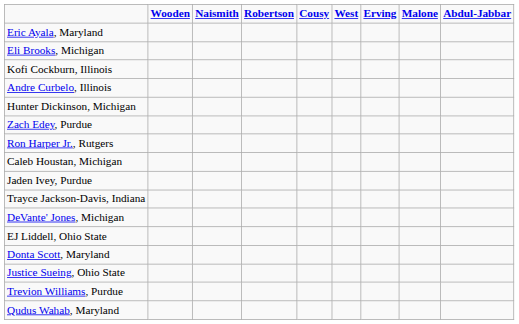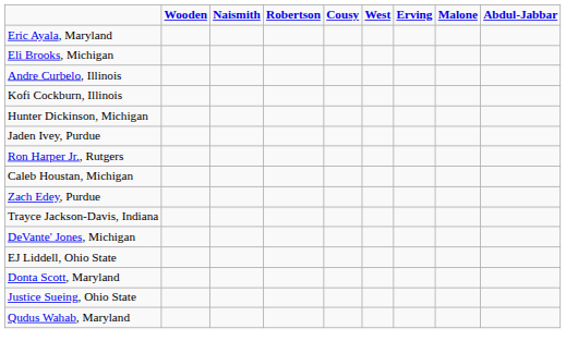 <table class="wikitable" style="white-space:nowrap; font-size:90%;">
 <tr>
 <td></td>
 <td><strong><a href='#'>Wooden</a></strong></td>
 <td><strong><a href='#'>Naismith</a></strong></td>
 <td><strong><a href='#'>Robertson</a></strong></td>
 <td><strong><a href='#'>Cousy</a></strong></td>
 <td><strong><a href='#'>West</a></strong></td>
 <td><strong><a href='#'>Erving</a></strong></td>
 <td><strong><a href='#'>Malone</a></strong></td>
 <td><strong><a href='#'>Abdul-Jabbar</a></strong></td>
 </tr>
 <tr>
 <td><a href='#'>Eric Ayala</a>, Maryland</td>
 <td></td>
 <td></td>
 <td></td>
 <td></td>
 <td></td>
 <td></td>
 <td></td>
 <td></td>
 </tr>
 <tr>
 <td><a href='#'>Eli Brooks</a>, Michigan</td>
 <td></td>
 <td></td>
 <td></td>
 <td></td>
 <td></td>
 <td></td>
 <td></td>
 <td></td>
 </tr>
 <tr>
-<td>Kofi Cockburn, Illinois</td>
+<td><a href='#'>Andre Curbelo</a>, Illinois</td>
 <td></td>
 <td></td>
 <td></td>
 <td></td>
 <td></td>
 <td></td>
 <td></td>
 <td></td>
 </tr>
 <tr>
-<td><a href='#'>Andre Curbelo</a>, Illinois</td>
+<td>Kofi Cockburn, Illinois</td>
 <td></td>
 <td></td>
 <td></td>
 <td></td>
 <td></td>
 <td></td>
 <td></td>
 <td></td>
 </tr>
 <tr>
 <td>Hunter Dickinson, Michigan</td>
 <td></td>
 <td></td>
 <td></td>
 <td></td>
 <td></td>
 <td></td>
 <td></td>
 <td></td>
 </tr>
 <tr>
-<td><a href='#'>Zach Edey</a>, Purdue</td>
+<td>Jaden Ivey, Purdue</td>
 <td></td>
 <td></td>
 <td></td>
 <td></td>
 <td></td>
 <td></td>
 <td></td>
 <td></td>
 </tr>
 <tr>
 <td><a href='#'>Ron Harper Jr.</a>, Rutgers</td>
 <td></td>
 <td></td>
 <td></td>
 <td></td>
 <td></td>
 <td></td>
 <td></td>
 <td></td>
 </tr>
 <tr>
 <td>Caleb Houstan, Michigan</td>
 <td></td>
 <td></td>
 <td></td>
 <td></td>
 <td></td>
 <td></td>
 <td></td>
 <td></td>
 </tr>
 <tr>
-<td>Jaden Ivey, Purdue</td>
+<td><a href='#'>Zach Edey</a>, Purdue</td>
 <td></td>
 <td></td>
 <td></td>
 <td></td>
 <td></td>
 <td></td>
 <td></td>
 <td></td>
 </tr>
 <tr>
 <td>Trayce Jackson-Davis, Indiana</td>
 <td></td>
 <td></td>
 <td></td>
 <td></td>
 <td></td>
 <td></td>
 <td></td>
 <td></td>
 </tr>
 <tr>
 <td><a href='#'>DeVante' Jones</a>, Michigan</td>
 <td></td>
 <td></td>
 <td></td>
 <td></td>
 <td></td>
 <td></td>
 <td></td>
 <td></td>
 </tr>
 <tr>
 <td>EJ Liddell, Ohio State</td>
 <td></td>
 <td></td>
 <td></td>
 <td></td>
 <td></td>
 <td></td>
 <td></td>
 <td></td>
 </tr>
 <tr>
 <td><a href='#'>Donta Scott</a>, Maryland</td>
 <td></td>
 <td></td>
 <td></td>
 <td></td>
 <td></td>
 <td></td>
 <td></td>
 <td></td>
 </tr>
 <tr>
 <td><a href='#'>Justice Sueing</a>, Ohio State</td>
 <td></td>
 <td></td>
 <td></td>
 <td></td>
 <td></td>
 <td></td>
 <td></td>
 <td></td>
 </tr>
 <tr>
-<td><a href='#'>Trevion Williams</a>, Purdue</td>
-<td></td>
-<td></td>
-<td></td>
-<td></td>
-<td></td>
-<td></td>
-<td></td>
-<td></td>
-</tr>
-<tr>
 <td><a href='#'>Qudus Wahab</a>, Maryland</td>
 <td></td>
 <td></td>
 <td></td>
 <td></td>
 <td></td>
 <td></td>
 <td></td>
 <td></td>
 </tr>
 </table>
